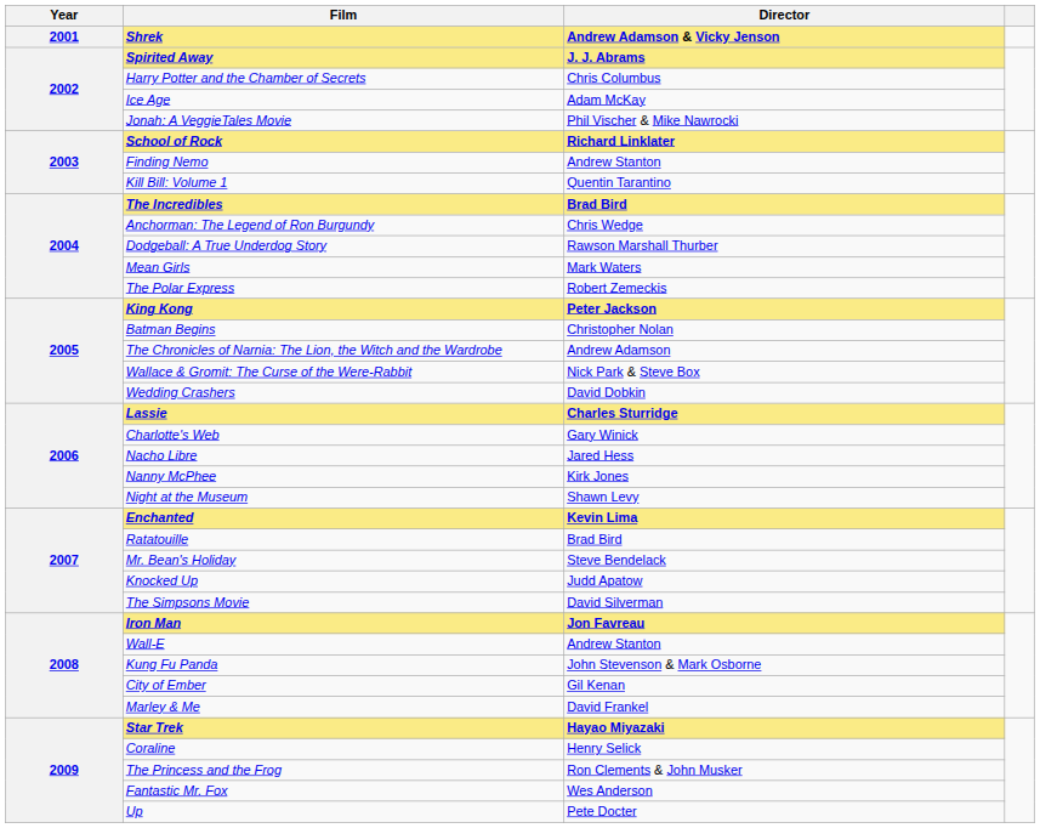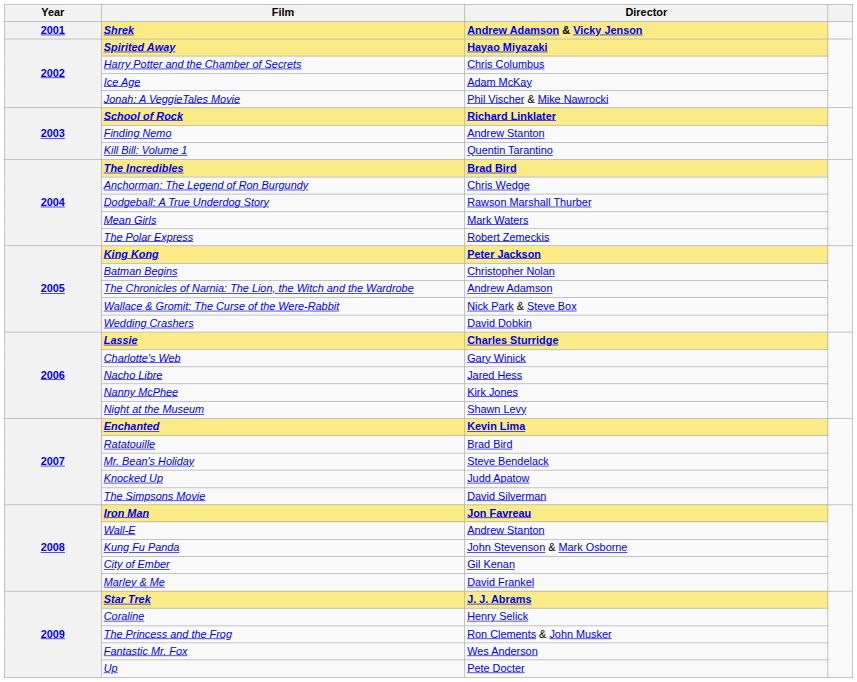 <table class="wikitable">
 <tr>
 <th scope="col" style="width:8%;">Year</th>
 <th scope="col" style="width:30%;">Film</th>
 <th scope="col" style="width:30%;">Director</th>
 <th scope="col" style="width:2%;"></th>
 </tr>
 <tr>
 <th scope="row" rowspan=1 style="text-align:center;"><a href='#'>2001</a> </th>
 <td style="background:#FAEB86;"><strong><em><a href='#'>Shrek</a></em></strong></td>
 <td style="background:#FAEB86;"><strong><a href='#'>Andrew Adamson</a> & <a href='#'>Vicky Jenson</a></strong></td>
 <td rowspan="1"></td>
 </tr>
 <tr>
 <th scope="row" rowspan=4 style="text-align:center;"><a href='#'>2002</a> </th>
 <td style="background:#FAEB86;"><strong><em><a href='#'>Spirited Away</a></em></strong></td>
-<td style="background:#FAEB86;"><strong><a href='#'>J. J. Abrams</a></strong></td>
+<td style="background:#FAEB86;"><strong><a href='#'>Hayao Miyazaki</a></strong></td>
 <td rowspan="4"></td>
 </tr>
 <tr>
 <td><em><a href='#'>Harry Potter and the Chamber of Secrets</a></em></td>
 <td><a href='#'>Chris Columbus</a></td>
 </tr>
 <tr>
 <td><em><a href='#'>Ice Age</a></em></td>
 <td><a href='#'>Adam McKay</a></td>
 </tr>
 <tr>
 <td><em><a href='#'>Jonah: A VeggieTales Movie</a></em></td>
 <td><a href='#'>Phil Vischer</a> & <a href='#'>Mike Nawrocki</a></td>
 </tr>
 <tr>
 <th scope="row" rowspan=3 style="text-align:center;"><a href='#'>2003</a> </th>
 <td style="background:#FAEB86;"><strong><em><a href='#'>School of Rock</a></em></strong></td>
 <td style="background:#FAEB86;"><strong><a href='#'>Richard Linklater</a></strong></td>
 <td rowspan="3"></td>
 </tr>
 <tr>
 <td><em><a href='#'>Finding Nemo</a></em></td>
 <td><a href='#'>Andrew Stanton</a></td>
 </tr>
 <tr>
 <td><em><a href='#'>Kill Bill: Volume 1</a></em></td>
 <td><a href='#'>Quentin Tarantino</a></td>
 </tr>
 <tr>
 <th scope="row" rowspan=5 style="text-align:center;"><a href='#'>2004</a> </th>
 <td style="background:#FAEB86;"><strong><em><a href='#'>The Incredibles</a></em></strong></td>
 <td style="background:#FAEB86;"><strong><a href='#'>Brad Bird</a></strong></td>
 <td rowspan="5"></td>
 </tr>
 <tr>
 <td><em><a href='#'>Anchorman: The Legend of Ron Burgundy</a></em></td>
 <td><a href='#'>Chris Wedge</a></td>
 </tr>
 <tr>
 <td><em><a href='#'>Dodgeball: A True Underdog Story</a></em></td>
 <td><a href='#'>Rawson Marshall Thurber</a></td>
 </tr>
 <tr>
 <td><em><a href='#'>Mean Girls</a></em></td>
 <td><a href='#'>Mark Waters</a></td>
 </tr>
 <tr>
 <td><em><a href='#'>The Polar Express</a></em></td>
 <td><a href='#'>Robert Zemeckis</a></td>
 </tr>
 <tr>
 <th scope="row" rowspan=5 style="text-align:center;"><a href='#'>2005</a> </th>
 <td style="background:#FAEB86;"><strong><em><a href='#'>King Kong</a></em></strong></td>
 <td style="background:#FAEB86;"><strong><a href='#'>Peter Jackson</a></strong></td>
 <td rowspan="5"></td>
 </tr>
 <tr>
 <td><em><a href='#'>Batman Begins</a></em></td>
 <td><a href='#'>Christopher Nolan</a></td>
 </tr>
 <tr>
 <td><em><a href='#'>The Chronicles of Narnia: The Lion, the Witch and the Wardrobe</a></em></td>
 <td><a href='#'>Andrew Adamson</a></td>
 </tr>
 <tr>
 <td><em><a href='#'>Wallace & Gromit: The Curse of the Were-Rabbit</a></em></td>
 <td><a href='#'>Nick Park</a> & <a href='#'>Steve Box</a></td>
 </tr>
 <tr>
 <td><em><a href='#'>Wedding Crashers</a></em></td>
 <td><a href='#'>David Dobkin</a></td>
 </tr>
 <tr>
 <th scope="row" rowspan=5 style="text-align:center;"><a href='#'>2006</a> </th>
 <td style="background:#FAEB86;"><strong><em><a href='#'>Lassie</a></em></strong></td>
 <td style="background:#FAEB86;"><strong><a href='#'>Charles Sturridge</a></strong></td>
 <td rowspan="5"></td>
 </tr>
 <tr>
 <td><em><a href='#'>Charlotte's Web</a></em></td>
 <td><a href='#'>Gary Winick</a></td>
 </tr>
 <tr>
 <td><em><a href='#'>Nacho Libre</a></em></td>
 <td><a href='#'>Jared Hess</a></td>
 </tr>
 <tr>
 <td><em><a href='#'>Nanny McPhee</a></em></td>
 <td><a href='#'>Kirk Jones</a></td>
 </tr>
 <tr>
 <td><em><a href='#'>Night at the Museum</a></em></td>
 <td><a href='#'>Shawn Levy</a></td>
 </tr>
 <tr>
 <th scope="row" rowspan=5 style="text-align:center;"><a href='#'>2007</a> </th>
 <td style="background:#FAEB86;"><strong><em><a href='#'>Enchanted</a></em></strong></td>
 <td style="background:#FAEB86;"><strong><a href='#'>Kevin Lima</a></strong></td>
 <td rowspan="5"></td>
 </tr>
 <tr>
 <td><em><a href='#'>Ratatouille</a></em></td>
 <td><a href='#'>Brad Bird</a></td>
 </tr>
 <tr>
 <td><em><a href='#'>Mr. Bean's Holiday</a></em></td>
 <td><a href='#'>Steve Bendelack</a></td>
 </tr>
 <tr>
 <td><em><a href='#'>Knocked Up</a></em></td>
 <td><a href='#'>Judd Apatow</a></td>
 </tr>
 <tr>
 <td><em><a href='#'>The Simpsons Movie</a></em></td>
 <td><a href='#'>David Silverman</a></td>
 </tr>
 <tr>
 <th scope="row" rowspan=5 style="text-align:center;"><a href='#'>2008</a> </th>
 <td style="background:#FAEB86;"><strong><em><a href='#'>Iron Man</a></em></strong></td>
 <td style="background:#FAEB86;"><strong><a href='#'>Jon Favreau</a></strong></td>
 <td rowspan="5"></td>
 </tr>
 <tr>
 <td><em><a href='#'>Wall-E</a></em></td>
 <td><a href='#'>Andrew Stanton</a></td>
 </tr>
 <tr>
 <td><em><a href='#'>Kung Fu Panda</a></em></td>
 <td><a href='#'>John Stevenson</a> & <a href='#'>Mark Osborne</a></td>
 </tr>
 <tr>
 <td><em><a href='#'>City of Ember</a></em></td>
 <td><a href='#'>Gil Kenan</a></td>
 </tr>
 <tr>
 <td><em><a href='#'>Marley & Me</a></em></td>
 <td><a href='#'>David Frankel</a></td>
 </tr>
 <tr>
 <th scope="row" rowspan=5 style="text-align:center;"><a href='#'>2009</a> </th>
 <td style="background:#FAEB86;"><strong><em><a href='#'>Star Trek</a></em></strong></td>
-<td style="background:#FAEB86;"><strong><a href='#'>Hayao Miyazaki</a></strong></td>
+<td style="background:#FAEB86;"><strong><a href='#'>J. J. Abrams</a></strong></td>
 <td rowspan="5"></td>
 </tr>
 <tr>
 <td><em><a href='#'>Coraline</a></em></td>
 <td><a href='#'>Henry Selick</a></td>
 </tr>
 <tr>
 <td><em><a href='#'>The Princess and the Frog</a></em></td>
 <td><a href='#'>Ron Clements</a> & <a href='#'>John Musker</a></td>
 </tr>
 <tr>
 <td><em><a href='#'>Fantastic Mr. Fox</a></em></td>
 <td><a href='#'>Wes Anderson</a></td>
 </tr>
 <tr>
 <td><em><a href='#'>Up</a></em></td>
 <td><a href='#'>Pete Docter</a></td>
 </tr>
 </table>
